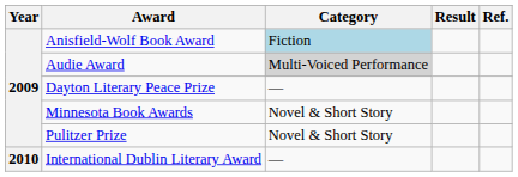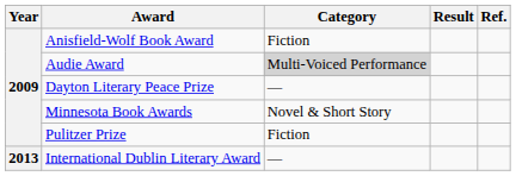 <table class="wikitable sortable">
 <tr>
 <th>Year</th>
 <th>Award</th>
 <th>Category</th>
 <th>Result</th>
 <th>Ref.</th>
 </tr>
 <tr>
 <th rowspan=5>2009</th>
 <td><a href='#'>Anisfield-Wolf Book Award</a></td>
-<td style="background: lightblue;">Fiction</td>
+<td>Fiction</td>
 <td></td>
 <td></td>
 </tr>
 <tr>
 <td><a href='#'>Audie Award</a></td>
 <td style="background: lightgrey;">Multi-Voiced Performance</td>
 <td></td>
 <td></td>
 </tr>
 <tr>
 <td><a href='#'>Dayton Literary Peace Prize</a></td>
 <td>—</td>
 <td></td>
 <td></td>
 </tr>
 <tr>
 <td><a href='#'>Minnesota Book Awards</a></td>
 <td>Novel & Short Story</td>
 <td></td>
 <td></td>
 </tr>
 <tr>
 <td><a href='#'>Pulitzer Prize</a></td>
-<td>Novel & Short Story</td>
+<td>Fiction</td>
 <td></td>
 <td></td>
 </tr>
 <tr>
-<th>2010</th>
+<th>2013</th>
 <td><a href='#'>International Dublin Literary Award</a></td>
 <td>—</td>
 <td></td>
 <td></td>
 </tr>
 </table>
